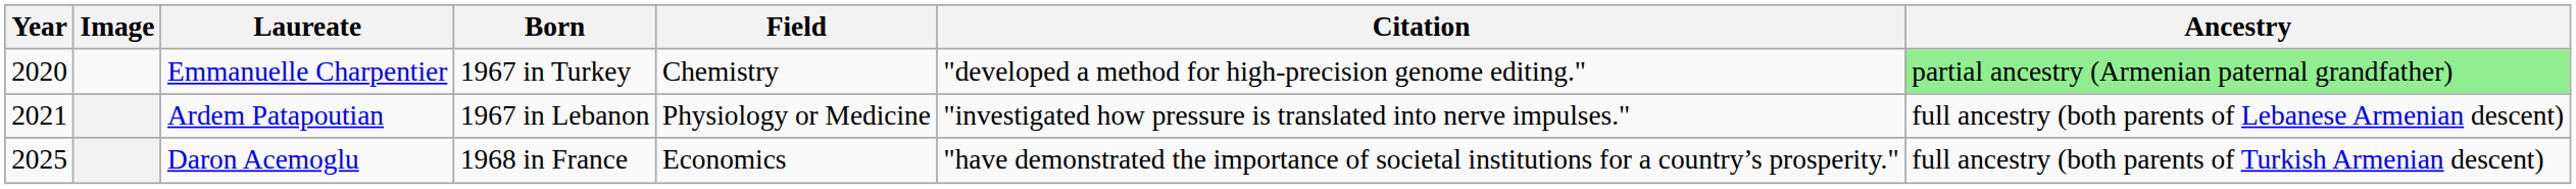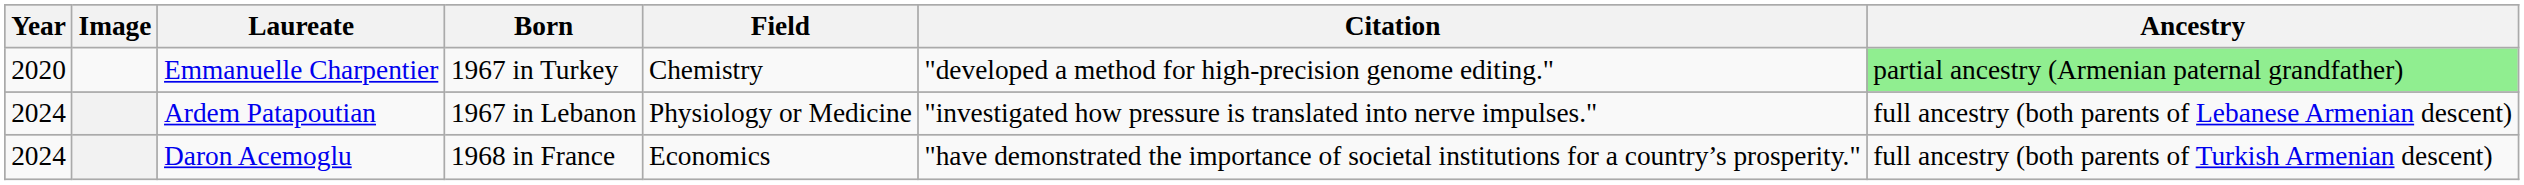 <table class="wikitable sortable">
 <tr>
 <th>Year</th>
 <th class="unportable">Image</th>
 <th>Laureate</th>
 <th>Born</th>
 <th>Field</th>
 <th>Citation</th>
 <th>Ancestry</th>
 </tr>
 <tr>
 <td>2020</td>
 <td></td>
 <td><a href='#'>Emmanuelle Charpentier</a></td>
 <td>1967 in Turkey</td>
 <td>Chemistry</td>
 <td>"developed a method for high-precision genome editing."</td>
 <td style="background: lightgreen;">partial ancestry (Armenian paternal grandfather)</td>
 </tr>
 <tr>
-<td style="text-align:center;">2021</td>
+<td style="text-align:center;">2024</td>
 <th scope="row"></th>
 <td><a href='#'>Ardem Patapoutian</a></td>
 <td>1967 in Lebanon</td>
 <td>Physiology or Medicine</td>
 <td>"investigated how pressure is translated into nerve impulses."</td>
 <td>full ancestry (both parents of <a href='#'>Lebanese Armenian</a> descent)</td>
 </tr>
 <tr>
-<td style="text-align:center;">2025</td>
+<td style="text-align:center;">2024</td>
 <th scope="row"></th>
 <td><a href='#'>Daron Acemoglu</a></td>
 <td>1968 in France</td>
 <td>Economics</td>
 <td>"have demonstrated the importance of societal institutions for a country’s prosperity."</td>
 <td>full ancestry (both parents of <a href='#'>Turkish Armenian</a> descent)</td>
 </tr>
 </table>
